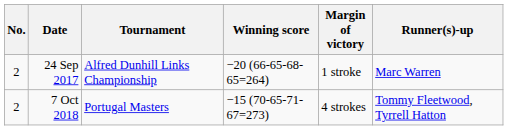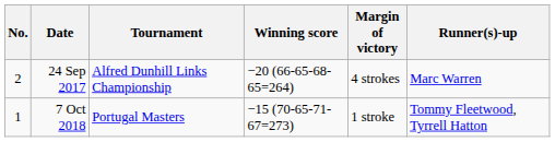 <table class="wikitable" style="font-size:95%;">
 <tr>
 <th>No.</th>
 <th>Date</th>
 <th>Tournament</th>
 <th>Winning score</th>
 <th>Margin of<br>victory</th>
 <th>Runner(s)-up</th>
 </tr>
 <tr>
 <td align=center>2</td>
 <td align=right>24 Sep <a href='#'>2017</a></td>
 <td><a href='#'>Alfred Dunhill Links Championship</a></td>
 <td>−20 (66-65-68-65=264)</td>
-<td>1 stroke</td>
+<td>4 strokes</td>
 <td> <a href='#'>Marc Warren</a></td>
 </tr>
 <tr>
-<td align=center>2</td>
+<td align=center>1</td>
 <td align=right>7 Oct <a href='#'>2018</a></td>
 <td><a href='#'>Portugal Masters</a></td>
 <td>−15 (70-65-71-67=273)</td>
-<td>4 strokes</td>
+<td>1 stroke</td>
 <td> <a href='#'>Tommy Fleetwood</a>,  <a href='#'>Tyrrell Hatton</a></td>
 </tr>
 </table>
